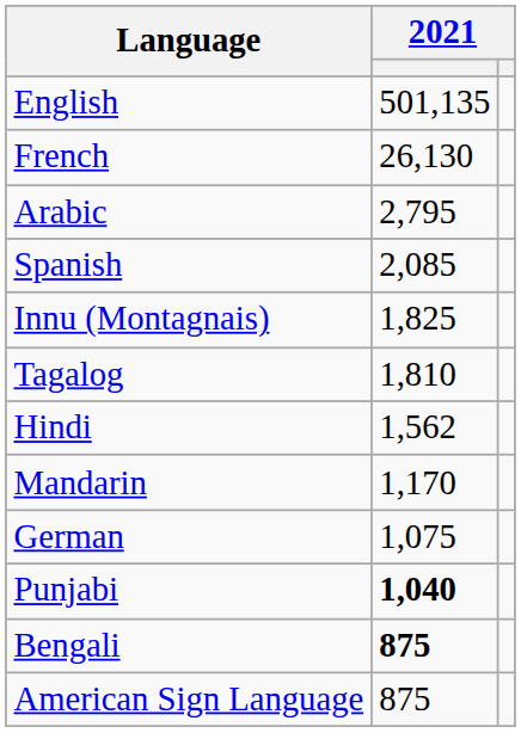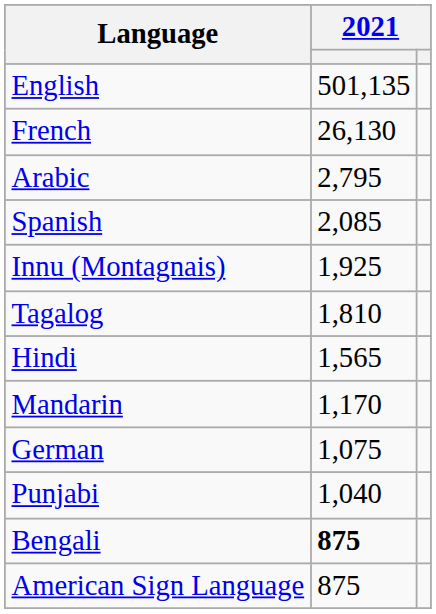 <table class="wikitable collapsible sortable">
 <tr>
 <th rowspan="2">Language</th>
 <th colspan="2"><a href='#'>2021</a></th>
 </tr>
 <tr>
 <th><a href='#'></a></th>
 <th></th>
 </tr>
 <tr>
 <td><a href='#'>English</a></td>
 <td>501,135</td>
 <td></td>
 </tr>
 <tr>
 <td><a href='#'>French</a></td>
 <td>26,130</td>
 <td></td>
 </tr>
 <tr>
 <td><a href='#'>Arabic</a></td>
 <td>2,795</td>
 <td></td>
 </tr>
 <tr>
 <td><a href='#'>Spanish</a></td>
 <td>2,085</td>
 <td></td>
 </tr>
 <tr>
 <td><a href='#'>Innu (Montagnais)</a></td>
-<td>1,825</td>
+<td>1,925</td>
 <td></td>
 </tr>
 <tr>
 <td><a href='#'>Tagalog</a></td>
 <td>1,810</td>
 <td></td>
 </tr>
 <tr>
 <td><a href='#'>Hindi</a></td>
-<td>1,562</td>
+<td>1,565</td>
 <td></td>
 </tr>
 <tr>
 <td><a href='#'>Mandarin</a></td>
 <td>1,170</td>
 <td></td>
 </tr>
 <tr>
 <td><a href='#'>German</a></td>
 <td>1,075</td>
 <td></td>
 </tr>
 <tr>
 <td><a href='#'>Punjabi</a></td>
-<td><strong>1,040</strong></td>
+<td>1,040</td>
 <td></td>
 </tr>
 <tr>
 <td><a href='#'>Bengali</a></td>
 <td><strong>875</strong></td>
 <td></td>
 </tr>
 <tr>
 <td><a href='#'>American Sign Language</a></td>
 <td>875</td>
 <td></td>
 </tr>
 </table>
